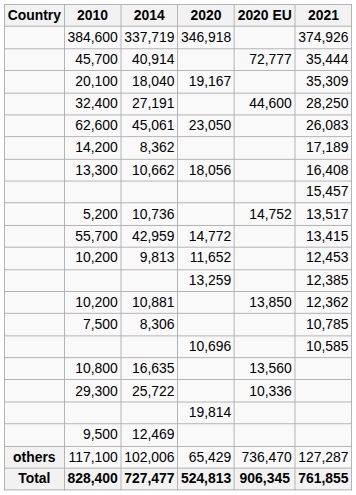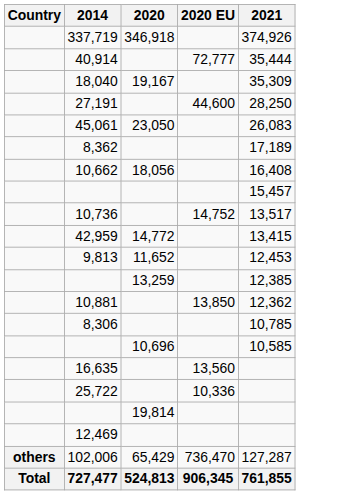 <table class="wikitable sortable">
 <tr>
 <th>Country</th>
-<th>2010</th>
 <th>2014</th>
 <th>2020 </th>
 <th>2020 EU</th>
 <th>2021</th>
 </tr>
 <tr>
 <td></td>
-<td style="text-align:right;">384,600</td>
 <td style="text-align:right;">337,719</td>
 <td style="text-align:right;">346,918</td>
 <td></td>
 <td style="text-align:right;">374,926</td>
 </tr>
 <tr>
 <td></td>
-<td style="text-align:right;">45,700</td>
 <td style="text-align:right;">40,914</td>
 <td></td>
 <td style="text-align:right;">72,777</td>
 <td style="text-align:right;">35,444</td>
 </tr>
 <tr>
 <td></td>
-<td style="text-align:right;">20,100</td>
 <td style="text-align:right;">18,040</td>
 <td style="text-align:right;">19,167</td>
 <td></td>
 <td style="text-align:right;">35,309</td>
 </tr>
 <tr>
 <td></td>
-<td style="text-align:right;">32,400</td>
 <td style="text-align:right;">27,191</td>
 <td></td>
 <td style="text-align:right;">44,600</td>
 <td style="text-align:right;">28,250</td>
 </tr>
 <tr>
 <td></td>
-<td style="text-align:right;">62,600</td>
 <td style="text-align:right;">45,061</td>
 <td style="text-align:right;">23,050</td>
 <td></td>
 <td style="text-align:right;">26,083</td>
 </tr>
 <tr>
 <td></td>
-<td style="text-align:right;">14,200</td>
 <td style="text-align:right;">8,362</td>
 <td></td>
 <td></td>
 <td style="text-align:right;">17,189</td>
 </tr>
 <tr>
 <td></td>
-<td style="text-align:right;">13,300</td>
 <td style="text-align:right;">10,662</td>
 <td style="text-align:right;">18,056</td>
 <td></td>
 <td style="text-align:right;">16,408</td>
 </tr>
 <tr>
 <td></td>
 <td style="text-align:right;"></td>
-<td style="text-align:right;"></td>
 <td></td>
 <td></td>
 <td style="text-align:right;">15,457</td>
 </tr>
 <tr>
 <td></td>
-<td style="text-align:right;">5,200</td>
 <td style="text-align:right;">10,736</td>
 <td></td>
 <td style="text-align:right;">14,752</td>
 <td style="text-align:right;">13,517</td>
 </tr>
 <tr>
 <td></td>
-<td style="text-align:right;">55,700</td>
 <td style="text-align:right;">42,959</td>
 <td style="text-align:right;">14,772</td>
 <td></td>
 <td style="text-align:right;">13,415</td>
 </tr>
 <tr>
 <td></td>
-<td style="text-align:right;">10,200</td>
 <td style="text-align:right;">9,813</td>
 <td style="text-align:right;">11,652</td>
 <td></td>
 <td style="text-align:right;">12,453</td>
 </tr>
 <tr>
 <td></td>
 <td style="text-align:right;"></td>
-<td style="text-align:right;"></td>
 <td style="text-align:right;">13,259</td>
 <td></td>
 <td style="text-align:right;">12,385</td>
 </tr>
 <tr>
 <td></td>
-<td style="text-align:right;">10,200</td>
 <td style="text-align:right;">10,881</td>
 <td></td>
 <td style="text-align:right;">13,850</td>
 <td style="text-align:right;">12,362</td>
 </tr>
 <tr>
 <td></td>
-<td style="text-align:right;">7,500</td>
 <td style="text-align:right;">8,306</td>
 <td></td>
 <td></td>
 <td style="text-align:right;">10,785</td>
 </tr>
 <tr>
 <td></td>
 <td style="text-align:right;"></td>
-<td style="text-align:right;"></td>
 <td style="text-align:right;">10,696</td>
 <td></td>
 <td style="text-align:right;">10,585</td>
 </tr>
 <tr>
 <td></td>
-<td style="text-align:right;">10,800</td>
 <td style="text-align:right;">16,635</td>
 <td></td>
 <td style="text-align:right;">13,560</td>
 <td></td>
 </tr>
 <tr>
 <td></td>
-<td style="text-align:right;">29,300</td>
 <td style="text-align:right;">25,722</td>
 <td></td>
 <td style="text-align:right;">10,336</td>
 <td></td>
 </tr>
 <tr>
 <td></td>
 <td style="text-align:right;"></td>
-<td style="text-align:right;"></td>
 <td style="text-align:right;">19,814</td>
 <td></td>
 <td></td>
 </tr>
 <tr>
 <td></td>
-<td style="text-align:right;">9,500</td>
 <td style="text-align:right;">12,469</td>
 <td></td>
 <td></td>
 <td></td>
 </tr>
 <tr class=sortbottom>
 <th>others</th>
-<td style="text-align:right;">117,100</td>
 <td style="text-align:right;">102,006</td>
 <td style="text-align:right;">65,429</td>
 <td style="text-align:right;">736,470</td>
 <td style="text-align:right;">127,287</td>
 </tr>
 <tr>
 <th>Total</th>
-<th style="text-align:center;">828,400</th>
 <th style="text-align:center;">727,477</th>
 <th style="text-align:center;">524,813</th>
 <th style="text-align:center;">906,345</th>
 <th style="text-align:center;">761,855</th>
 </tr>
 </table>
